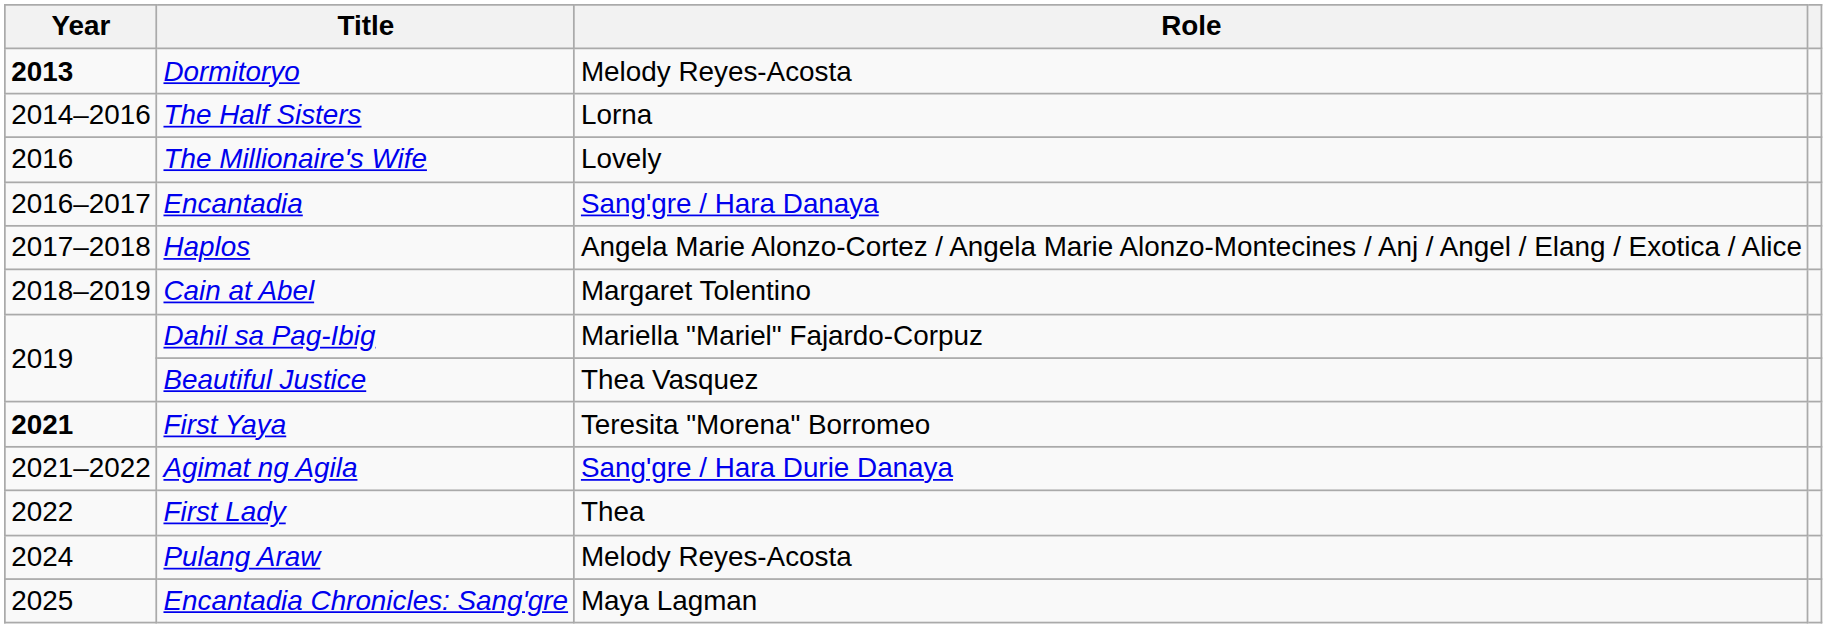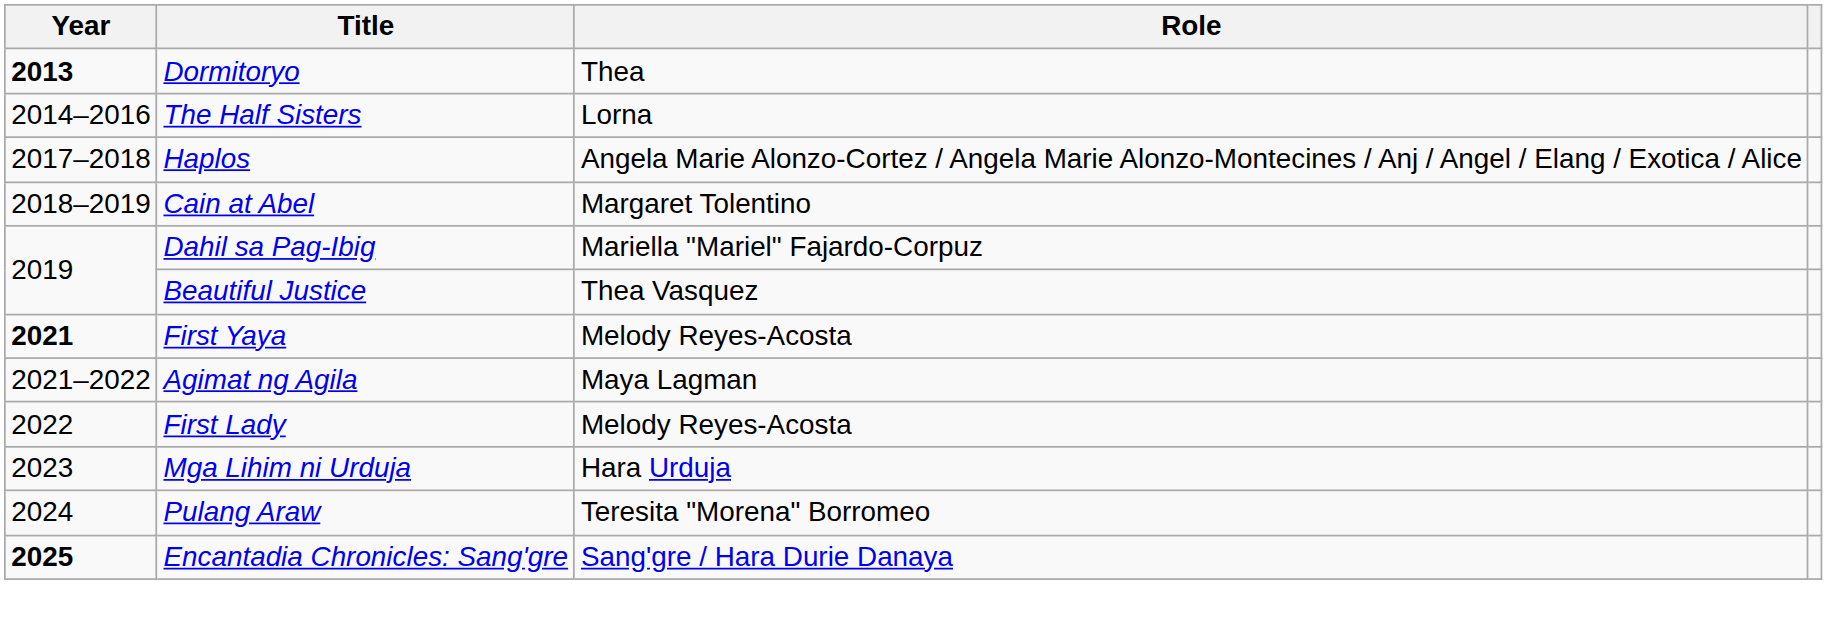 <table class="wikitable">
 <tr>
 <th>Year</th>
 <th>Title</th>
 <th>Role</th>
 <th></th>
 </tr>
 <tr>
 <td><strong>2013</strong></td>
 <td><em><a href='#'>Dormitoryo</a></em></td>
-<td>Melody Reyes-Acosta</td>
+<td>Thea</td>
 <td></td>
 </tr>
 <tr>
 <td>2014–2016</td>
 <td><em><a href='#'>The Half Sisters</a></em></td>
 <td>Lorna</td>
-<td></td>
-</tr>
-<tr>
-<td>2016</td>
-<td><em><a href='#'>The Millionaire's Wife</a></em></td>
-<td>Lovely</td>
-<td></td>
-</tr>
-<tr>
-<td>2016–2017</td>
-<td><em><a href='#'>Encantadia</a></em></td>
-<td><a href='#'>Sang'gre / Hara Danaya</a></td>
 <td></td>
 </tr>
 <tr>
 <td>2017–2018</td>
 <td><em><a href='#'>Haplos</a></em></td>
 <td>Angela Marie Alonzo-Cortez / Angela Marie Alonzo-Montecines / Anj / Angel / Elang / Exotica / Alice</td>
 <td></td>
 </tr>
 <tr>
 <td>2018–2019</td>
 <td><em><a href='#'>Cain at Abel</a></em></td>
 <td>Margaret Tolentino</td>
 <td></td>
 </tr>
 <tr>
 <td rowspan="2">2019</td>
 <td><em><a href='#'>Dahil sa Pag-Ibig</a></em></td>
 <td>Mariella "Mariel" Fajardo-Corpuz</td>
 <td></td>
 </tr>
 <tr>
 <td><em><a href='#'>Beautiful Justice</a></em></td>
 <td>Thea Vasquez</td>
 <td></td>
 </tr>
 <tr>
 <td><strong>2021</strong></td>
 <td><em><a href='#'>First Yaya</a></em></td>
-<td>Teresita "Morena" Borromeo</td>
+<td>Melody Reyes-Acosta</td>
 <td></td>
 </tr>
 <tr>
 <td>2021–2022</td>
 <td><em><a href='#'>Agimat ng Agila</a></em></td>
-<td><a href='#'>Sang'gre / Hara Durie Danaya</a></td>
+<td>Maya Lagman</td>
 <td></td>
 </tr>
 <tr>
 <td>2022</td>
 <td><em><a href='#'>First Lady</a></em></td>
-<td>Thea</td>
+<td>Melody Reyes-Acosta</td>
+<td></td>
+</tr>
+<tr>
+<td>2023</td>
+<td><em><a href='#'>Mga Lihim ni Urduja</a></em></td>
+<td>Hara <a href='#'>Urduja</a></td>
 <td></td>
 </tr>
 <tr>
 <td>2024</td>
 <td><em><a href='#'>Pulang Araw</a></em></td>
-<td>Melody Reyes-Acosta</td>
+<td>Teresita "Morena" Borromeo</td>
 <td></td>
 </tr>
 <tr>
-<td>2025</td>
+<td><strong>2025</strong></td>
 <td><em><a href='#'>Encantadia Chronicles: Sang'gre</a></em></td>
-<td>Maya Lagman</td>
+<td><a href='#'>Sang'gre / Hara Durie Danaya</a></td>
 <td></td>
 </tr>
 </table>
